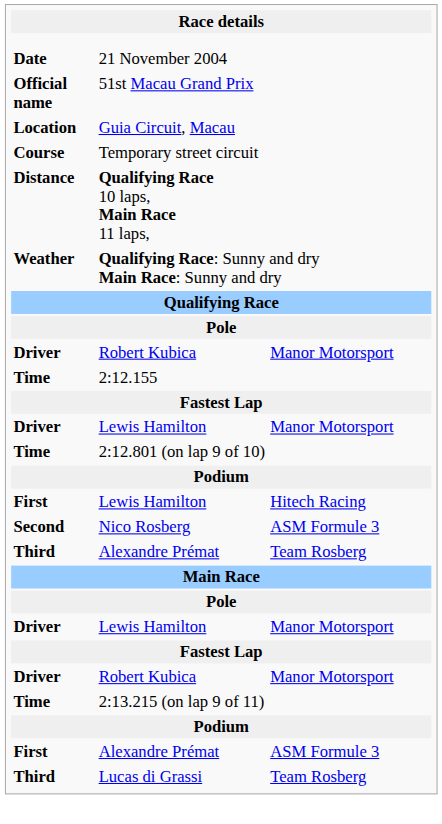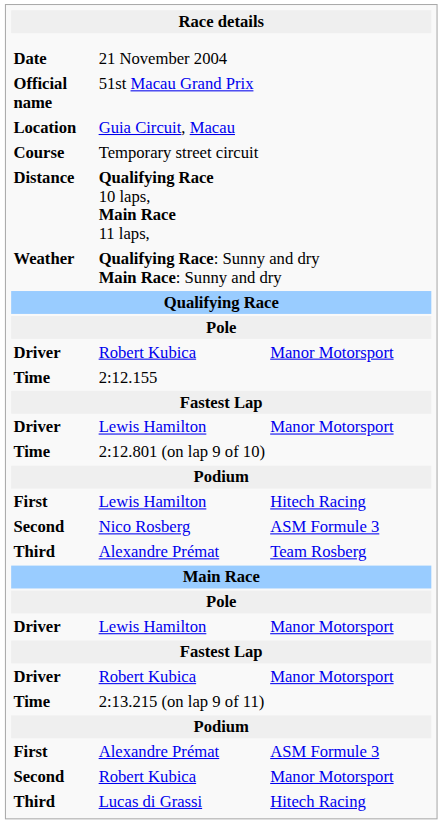 <table class="infobox" align="right" cellpadding="2" style="float:right; width: 26em; ">
 <tr>
 <th colspan="3" style="background:#efefef;">Race details</th>
 </tr>
 <tr>
 <td colspan="3" style="text-align:center;"></td>
 </tr>
 <tr>
 <td colspan="3" style="text-align:center;"></td>
 </tr>
 <tr>
 <td style="width: 20%;"><strong>Date</strong></td>
 <td>21 November 2004</td>
 </tr>
 <tr>
 <td><strong>Official name</strong></td>
 <td colspan=2>51st <a href='#'>Macau Grand Prix</a></td>
 </tr>
 <tr>
 <td><strong>Location</strong></td>
 <td colspan=2><a href='#'>Guia Circuit</a>, <a href='#'>Macau</a></td>
 </tr>
 <tr>
 <td><strong>Course</strong></td>
 <td colspan=2>Temporary street circuit<br></td>
 </tr>
 <tr>
 <td><strong>Distance</strong></td>
 <td colspan=2><strong>Qualifying Race</strong><br>10 laps, <br><strong>Main Race</strong><br>11 laps, </td>
 </tr>
 <tr>
 <td><strong>Weather</strong></td>
 <td colspan=2><strong>Qualifying Race</strong>: Sunny and dry<br><strong>Main Race</strong>: Sunny and dry</td>
 </tr>
 <tr>
 <td colspan="3" style="text-align:center; background-color:#99ccff"><strong>Qualifying Race</strong></td>
 </tr>
 <tr>
 <th colspan="3" style="background:#efefef;">Pole</th>
 </tr>
 <tr>
 <td><strong>Driver</strong></td>
 <td> <a href='#'>Robert Kubica</a></td>
 <td><a href='#'>Manor Motorsport</a></td>
 </tr>
 <tr>
 <td><strong>Time</strong></td>
 <td colspan=2>2:12.155</td>
 </tr>
 <tr>
 <th colspan="3" style="background:#efefef;">Fastest Lap</th>
 </tr>
 <tr>
 <td><strong>Driver</strong></td>
 <td> <a href='#'>Lewis Hamilton</a></td>
 <td><a href='#'>Manor Motorsport</a></td>
 </tr>
 <tr>
 <td><strong>Time</strong></td>
 <td colspan=2>2:12.801 (on lap 9 of 10)</td>
 </tr>
 <tr>
 <th colspan="3" style="background:#efefef;">Podium</th>
 </tr>
 <tr>
 <td><strong>First</strong></td>
 <td> <a href='#'>Lewis Hamilton</a></td>
 <td><a href='#'>Hitech Racing</a></td>
 </tr>
 <tr>
 <td><strong>Second</strong></td>
 <td> <a href='#'>Nico Rosberg</a></td>
 <td><a href='#'>ASM Formule 3</a></td>
 </tr>
 <tr>
 <td><strong>Third</strong></td>
 <td> <a href='#'>Alexandre Prémat</a></td>
 <td><a href='#'>Team Rosberg</a></td>
 </tr>
 <tr>
 <td colspan="3" style="text-align:center; background-color:#99ccff"><strong>Main Race</strong></td>
 </tr>
 <tr>
 <th colspan="3" style="background:#efefef;">Pole</th>
 </tr>
 <tr>
 <td><strong>Driver</strong></td>
 <td> <a href='#'>Lewis Hamilton</a></td>
 <td><a href='#'>Manor Motorsport</a></td>
 </tr>
 <tr>
 <th colspan="3" style="background:#efefef;">Fastest Lap</th>
 </tr>
 <tr>
 <td><strong>Driver</strong></td>
 <td> <a href='#'>Robert Kubica</a></td>
 <td><a href='#'>Manor Motorsport</a></td>
 </tr>
 <tr>
 <td><strong>Time</strong></td>
 <td colspan=2>2:13.215 (on lap 9 of 11)</td>
 </tr>
 <tr>
 <th colspan="3" style="background:#efefef;">Podium</th>
 </tr>
 <tr>
 <td><strong>First</strong></td>
 <td> <a href='#'>Alexandre Prémat</a></td>
 <td><a href='#'>ASM Formule 3</a></td>
 </tr>
 <tr>
+<td><strong>Second</strong></td>
+<td> <a href='#'>Robert Kubica</a></td>
+<td><a href='#'>Manor Motorsport</a></td>
+</tr>
+<tr>
 <td><strong>Third</strong></td>
 <td> <a href='#'>Lucas di Grassi</a></td>
-<td><a href='#'>Team Rosberg</a></td>
+<td><a href='#'>Hitech Racing</a></td>
 </tr>
 </table>
